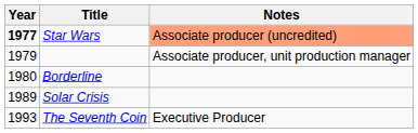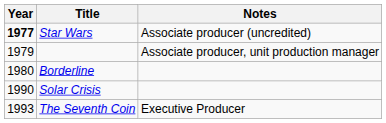 <table class="wikitable sortable">
 <tr>
 <th>Year</th>
 <th>Title</th>
 <th>Notes</th>
 </tr>
 <tr>
 <td><strong>1977</strong></td>
 <td><em><a href='#'>Star Wars</a></em></td>
-<td style="background: lightsalmon;">Associate producer (uncredited)</td>
+<td>Associate producer (uncredited)</td>
 </tr>
 <tr>
 <td>1979</td>
 <td><em></em></td>
 <td>Associate producer, unit production manager</td>
 </tr>
 <tr>
 <td>1980</td>
 <td><em><a href='#'>Borderline</a></em></td>
 <td></td>
 </tr>
 <tr>
-<td>1989</td>
+<td>1990</td>
 <td><em><a href='#'>Solar Crisis</a></em></td>
 <td></td>
 </tr>
 <tr>
 <td>1993</td>
 <td><em><a href='#'>The Seventh Coin</a></em></td>
 <td>Executive Producer</td>
 </tr>
 </table>
